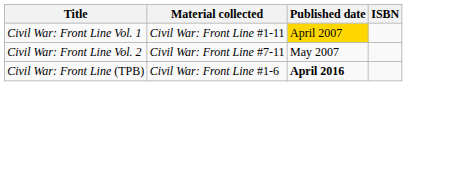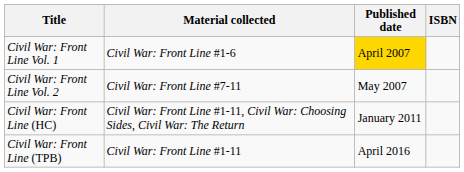 <table class="wikitable">
 <tr>
 <th>Title</th>
 <th>Material collected</th>
 <th>Published date</th>
 <th>ISBN</th>
 </tr>
 <tr>
 <td><em>Civil War: Front Line Vol. 1</em></td>
-<td><em>Civil War: Front Line</em> #1-11</td>
+<td><em>Civil War: Front Line</em> #1-6</td>
 <td style="background: gold;">April 2007</td>
 <td></td>
 </tr>
 <tr>
 <td><em>Civil War: Front Line Vol. 2</em></td>
 <td><em>Civil War: Front Line</em> #7-11</td>
 <td>May 2007</td>
 <td></td>
 </tr>
 <tr>
+<td><em>Civil War: Front Line</em> (HC)</td>
+<td><em>Civil War: Front Line</em> #1-11, <em>Civil War: Choosing Sides</em>, <em>Civil War: The Return</em></td>
+<td>January 2011</td>
+<td></td>
+</tr>
+<tr>
 <td><em>Civil War: Front Line</em> (TPB)</td>
-<td><em>Civil War: Front Line</em> #1-6</td>
-<td><strong>April 2016</strong></td>
+<td><em>Civil War: Front Line</em> #1-11</td>
+<td>April 2016</td>
 <td></td>
 </tr>
 </table>
